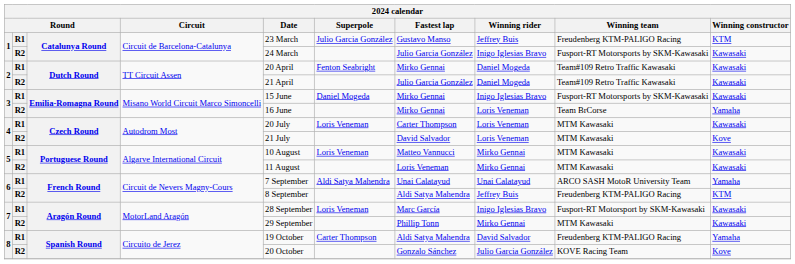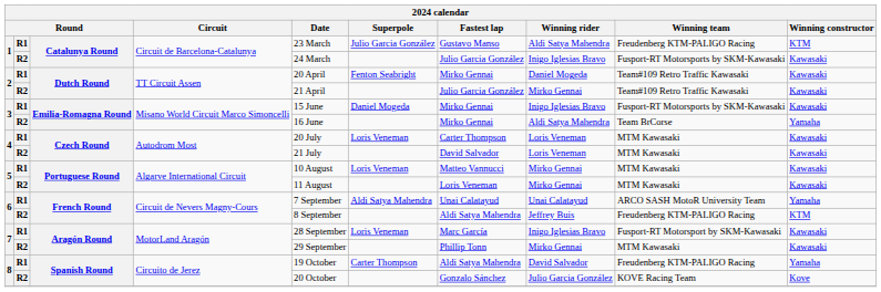 <table class="wikitable" style="font-size: 85%">
 <tr>
 <th colspan=11>2024 calendar</th>
 </tr>
 <tr>
 <th colspan=3>Round</th>
 <th>Circuit</th>
 <th>Date</th>
 <th>Superpole</th>
 <th>Fastest lap</th>
 <th>Winning rider</th>
 <th>Winning team</th>
 <th nowrap>Winning constructor</th>
 </tr>
 <tr>
 <th rowspan=2>1</th>
 <th>R1</th>
 <th rowspan=2> <a href='#'>Catalunya Round</a></th>
 <td rowspan=2><a href='#'>Circuit de Barcelona-Catalunya</a></td>
 <td>23 March</td>
 <td nowrap> <a href='#'>Julio Garcia González</a></td>
 <td> <a href='#'>Gustavo Manso</a></td>
-<td> <a href='#'>Jeffrey Buis</a></td>
+<td> <a href='#'>Aldi Satya Mahendra</a></td>
 <td> Freudenberg KTM-PALIGO Racing</td>
 <td> <a href='#'>KTM</a></td>
 </tr>
 <tr>
 <th>R2</th>
 <td>24 March</td>
 <td></td>
 <td nowrap> <a href='#'>Julio Garcia González</a></td>
 <td> <a href='#'>Inigo Iglesias Bravo</a></td>
 <td nowrap> Fusport-RT Motorsports by SKM-Kawasaki</td>
 <td> <a href='#'>Kawasaki</a></td>
 </tr>
 <tr>
 <th rowspan=2>2</th>
 <th>R1</th>
 <th rowspan=2> <a href='#'>Dutch Round</a></th>
 <td rowspan=2><a href='#'>TT Circuit Assen</a></td>
 <td>20 April</td>
 <td> <a href='#'>Fenton Seabright</a></td>
 <td> <a href='#'>Mirko Gennai</a></td>
 <td> <a href='#'>Daniel Mogeda</a></td>
 <td> Team#109 Retro Traffic Kawasaki</td>
 <td> <a href='#'>Kawasaki</a></td>
 </tr>
 <tr>
 <th>R2</th>
 <td>21 April</td>
 <td></td>
 <td> <a href='#'>Julio Garcia González</a></td>
-<td> <a href='#'>Daniel Mogeda</a></td>
+<td> <a href='#'>Mirko Gennai</a></td>
 <td> Team#109 Retro Traffic Kawasaki</td>
 <td> <a href='#'>Kawasaki</a></td>
 </tr>
 <tr>
 <th rowspan=2>3</th>
 <th>R1</th>
 <th rowspan=2 nowrap> <a href='#'>Emilia-Romagna Round</a></th>
 <td rowspan=2 nowrap><a href='#'>Misano World Circuit Marco Simoncelli</a></td>
 <td>15 June</td>
 <td> <a href='#'>Daniel Mogeda</a></td>
 <td> <a href='#'>Mirko Gennai</a></td>
 <td> <a href='#'>Inigo Iglesias Bravo</a></td>
 <td> Fusport-RT Motorsports by SKM-Kawasaki</td>
 <td> <a href='#'>Kawasaki</a></td>
 </tr>
 <tr>
 <th>R2</th>
 <td>16 June</td>
 <td></td>
 <td> <a href='#'>Mirko Gennai</a></td>
-<td> <a href='#'>Loris Veneman</a></td>
+<td> <a href='#'>Aldi Satya Mahendra</a></td>
 <td> Team BrCorse</td>
 <td> <a href='#'>Yamaha</a></td>
 </tr>
 <tr>
 <th rowspan=2>4</th>
 <th>R1</th>
 <th rowspan=2> <a href='#'>Czech Round</a></th>
 <td rowspan=2><a href='#'>Autodrom Most</a></td>
 <td>20 July</td>
 <td> <a href='#'>Loris Veneman</a></td>
 <td> <a href='#'>Carter Thompson</a></td>
 <td> <a href='#'>Loris Veneman</a></td>
 <td> MTM Kawasaki</td>
 <td> <a href='#'>Kawasaki</a></td>
 </tr>
 <tr>
 <th>R2</th>
 <td>21 July</td>
 <td></td>
 <td> <a href='#'>David Salvador</a></td>
 <td> <a href='#'>Loris Veneman</a></td>
 <td> MTM Kawasaki</td>
-<td> <a href='#'>Kove</a></td>
+<td> <a href='#'>Kawasaki</a></td>
 </tr>
 <tr>
 <th rowspan=2>5</th>
 <th>R1</th>
 <th rowspan=2> <a href='#'>Portuguese Round</a></th>
 <td rowspan=2><a href='#'>Algarve International Circuit</a></td>
 <td>10 August</td>
 <td> <a href='#'>Loris Veneman</a></td>
 <td> <a href='#'>Matteo Vannucci</a></td>
 <td> <a href='#'>Mirko Gennai</a></td>
 <td> MTM Kawasaki</td>
 <td> <a href='#'>Kawasaki</a></td>
 </tr>
 <tr>
 <th>R2</th>
 <td>11 August</td>
 <td></td>
 <td> <a href='#'>Loris Veneman</a></td>
 <td> <a href='#'>Mirko Gennai</a></td>
 <td> MTM Kawasaki</td>
 <td> <a href='#'>Kawasaki</a></td>
 </tr>
 <tr>
 <th rowspan=2>6</th>
 <th>R1</th>
 <th rowspan=2> <a href='#'>French Round</a></th>
 <td rowspan=2><a href='#'>Circuit de Nevers Magny-Cours</a></td>
 <td>7 September</td>
 <td> <a href='#'>Aldi Satya Mahendra</a></td>
 <td> <a href='#'>Unai Calatayud</a></td>
 <td> <a href='#'>Unai Calatayud</a></td>
 <td> ARCO SASH MotoR University Team</td>
 <td> <a href='#'>Yamaha</a></td>
 </tr>
 <tr>
 <th>R2</th>
 <td>8 September</td>
 <td></td>
 <td> <a href='#'>Aldi Satya Mahendra</a></td>
 <td> <a href='#'>Jeffrey Buis</a></td>
 <td> Freudenberg KTM-PALIGO Racing</td>
 <td> <a href='#'>KTM</a></td>
 </tr>
 <tr>
 <th rowspan=2>7</th>
 <th>R1</th>
 <th rowspan=2> <a href='#'>Aragón Round</a></th>
 <td rowspan=2><a href='#'>MotorLand Aragón</a></td>
 <td nowrap>28 September</td>
 <td> <a href='#'>Loris Veneman</a></td>
 <td> <a href='#'>Marc García</a></td>
 <td> <a href='#'>Inigo Iglesias Bravo</a></td>
 <td> Fusport-RT Motorsport by SKM-Kawasaki</td>
 <td> <a href='#'>Kawasaki</a></td>
 </tr>
 <tr>
 <th>R2</th>
 <td>29 September</td>
 <td></td>
 <td> <a href='#'>Phillip Tonn</a></td>
 <td> <a href='#'>Mirko Gennai</a></td>
 <td> MTM Kawasaki</td>
 <td> <a href='#'>Kawasaki</a></td>
 </tr>
 <tr>
 <th rowspan=2>8</th>
 <th>R1</th>
 <th rowspan=2> <a href='#'>Spanish Round</a></th>
 <td rowspan=2><a href='#'>Circuito de Jerez</a></td>
 <td>19 October</td>
 <td> <a href='#'>Carter Thompson</a></td>
 <td> <a href='#'>Aldi Satya Mahendra</a></td>
 <td> <a href='#'>David Salvador</a></td>
 <td> Freudenberg KTM-PALIGO Racing</td>
 <td> <a href='#'>Yamaha</a></td>
 </tr>
 <tr>
 <th>R2</th>
 <td>20 October</td>
 <td></td>
 <td> <a href='#'>Gonzalo Sánchez</a></td>
 <td nowrap> <a href='#'>Julio Garcia González</a></td>
 <td> KOVE Racing Team</td>
 <td> <a href='#'>Kove</a></td>
 </tr>
 <tr>
 </tr>
 </table>
